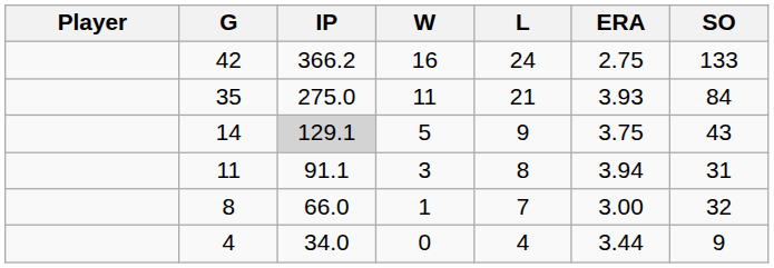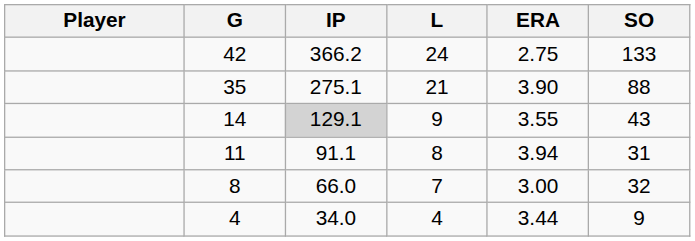 <table class="wikitable sortable">
 <tr>
 <th bgcolor="#DDDDFF" width="16%">Player</th>
 <th bgcolor="#DDDDFF" width="9%">G</th>
 <th bgcolor="#DDDDFF" width="9%">IP</th>
-<th bgcolor="#DDDDFF" width="9%">W</th>
 <th bgcolor="#DDDDFF" width="9%">L</th>
 <th bgcolor="#DDDDFF" width="9%">ERA</th>
 <th bgcolor="#DDDDFF" width="9%">SO</th>
 </tr>
 <tr align="center">
 <td></td>
 <td>42</td>
 <td>366.2</td>
-<td>16</td>
 <td>24</td>
 <td>2.75</td>
 <td>133</td>
 </tr>
 <tr align="center">
 <td></td>
 <td>35</td>
-<td>275.0</td>
-<td>11</td>
+<td>275.1</td>
 <td>21</td>
-<td>3.93</td>
-<td>84</td>
+<td>3.90</td>
+<td>88</td>
 </tr>
 <tr align="center">
 <td></td>
 <td>14</td>
 <td style="background: lightgrey;">129.1</td>
-<td>5</td>
 <td>9</td>
-<td>3.75</td>
+<td>3.55</td>
 <td>43</td>
 </tr>
 <tr align="center">
 <td></td>
 <td>11</td>
 <td>91.1</td>
-<td>3</td>
 <td>8</td>
 <td>3.94</td>
 <td>31</td>
 </tr>
 <tr align="center">
 <td></td>
 <td>8</td>
 <td>66.0</td>
-<td>1</td>
 <td>7</td>
 <td>3.00</td>
 <td>32</td>
 </tr>
 <tr align="center">
 <td></td>
 <td>4</td>
 <td>34.0</td>
-<td>0</td>
 <td>4</td>
 <td>3.44</td>
 <td>9</td>
 </tr>
 </table>
